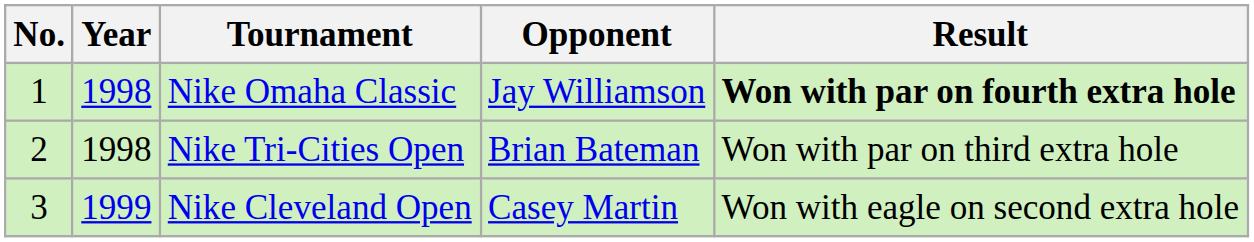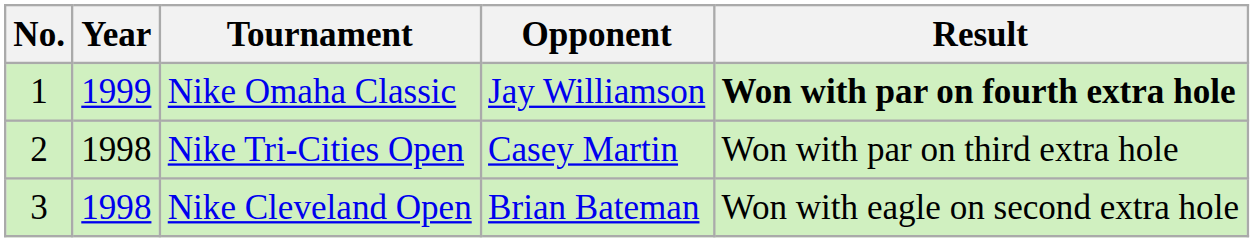 <table class="wikitable" style="font-size:95%;">
 <tr>
 <th>No.</th>
 <th>Year</th>
 <th>Tournament</th>
 <th>Opponent</th>
 <th>Result</th>
 </tr>
 <tr style="background:#D0F0C0;">
 <td align=center>1</td>
-<td><a href='#'>1998</a></td>
+<td><a href='#'>1999</a></td>
 <td><a href='#'>Nike Omaha Classic</a></td>
 <td> <a href='#'>Jay Williamson</a></td>
 <td><strong>Won with par on fourth extra hole</strong></td>
 </tr>
 <tr style="background:#D0F0C0;">
 <td align=center>2</td>
 <td>1998</td>
 <td><a href='#'>Nike Tri-Cities Open</a></td>
-<td> <a href='#'>Brian Bateman</a></td>
+<td> <a href='#'>Casey Martin</a></td>
 <td>Won with par on third extra hole</td>
 </tr>
 <tr style="background:#D0F0C0;">
 <td align=center>3</td>
-<td><a href='#'>1999</a></td>
+<td><a href='#'>1998</a></td>
 <td><a href='#'>Nike Cleveland Open</a></td>
-<td> <a href='#'>Casey Martin</a></td>
+<td> <a href='#'>Brian Bateman</a></td>
 <td>Won with eagle on second extra hole</td>
 </tr>
 </table>
